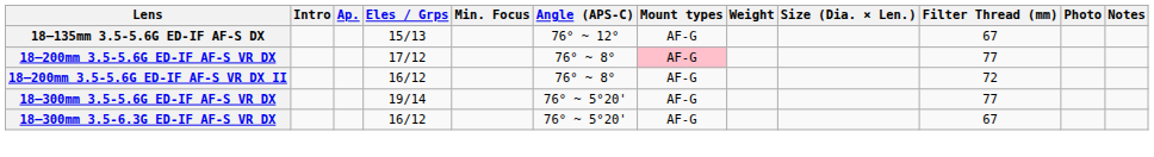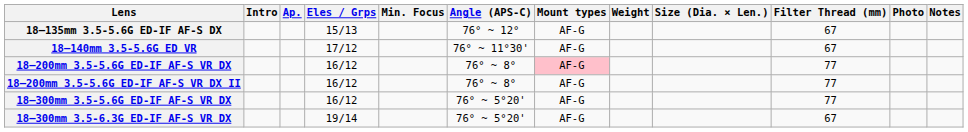 <table class="wikitable sortable" style="font-size:85%;text-align:center;">
 <tr>
 <th data-sort-type="text">Lens</th>
 <th data-sort-type="isoDate">Intro</th>
 <th data-sort-type="text"><a href='#'>Ap.</a></th>
 <th data-sort-type="number"><a href='#'>Eles / Grps</a></th>
 <th data-sort-type="number">Min. Focus</th>
 <th data-sort-type="number"><a href='#'>Angle</a> (APS-C)</th>
 <th data-sort-type="text">Mount types</th>
 <th data-sort-type="number">Weight</th>
 <th data-sort-type="number">Size (Dia. × Len.)</th>
 <th data-sort-type="number">Filter Thread (mm)</th>
 <th class="unsortable">Photo</th>
 <th class="unsortable">Notes</th>
 </tr>
 <tr>
 <th>18–135mm 3.5-5.6G ED-IF AF-S DX</th>
 <td></td>
 <td></td>
 <td>15/13</td>
 <td></td>
 <td>76° ~ 12°</td>
 <td>AF-G</td>
 <td></td>
 <td></td>
 <td>67</td>
 <td></td>
 <td style="font-size:90%;text-align:left;"></td>
 </tr>
 <tr>
+<th><a href='#'>18–140mm 3.5-5.6G ED VR</a></th>
+<td></td>
+<td></td>
+<td>17/12</td>
+<td></td>
+<td>76° ~ 11°30'</td>
+<td>AF-G</td>
+<td></td>
+<td></td>
+<td>67</td>
+<td></td>
+<td style="font-size:90%;text-align:left;"></td>
+</tr>
+<tr>
 <th><a href='#'>18–200mm 3.5-5.6G ED-IF AF-S VR DX</a></th>
 <td></td>
 <td></td>
-<td>17/12</td>
+<td>16/12</td>
 <td></td>
 <td>76° ~ 8°</td>
 <td style="background: pink;">AF-G</td>
 <td></td>
 <td></td>
 <td>77</td>
 <td></td>
 <td style="font-size:90%;text-align:left;"></td>
 </tr>
 <tr>
 <th><a href='#'>18–200mm 3.5-5.6G ED-IF AF-S VR DX II</a></th>
 <td></td>
 <td></td>
 <td>16/12</td>
 <td></td>
 <td>76° ~ 8°</td>
 <td>AF-G</td>
 <td></td>
 <td></td>
-<td>72</td>
+<td>77</td>
 <td></td>
 <td style="font-size:90%;text-align:left;"></td>
 </tr>
 <tr>
 <th><a href='#'>18–300mm 3.5-5.6G ED-IF AF-S VR DX</a></th>
 <td></td>
 <td></td>
-<td>19/14</td>
+<td>16/12</td>
 <td></td>
 <td>76° ~ 5°20'</td>
 <td>AF-G</td>
 <td></td>
 <td></td>
 <td>77</td>
 <td></td>
 <td style="font-size:90%;text-align:left;"></td>
 </tr>
 <tr>
 <th><a href='#'>18–300mm 3.5-6.3G ED-IF AF-S VR DX</a></th>
 <td></td>
 <td></td>
-<td>16/12</td>
+<td>19/14</td>
 <td></td>
 <td>76° ~ 5°20'</td>
 <td>AF-G</td>
 <td></td>
 <td></td>
 <td>67</td>
 <td></td>
 <td style="font-size:90%;text-align:left;"></td>
 </tr>
 </table>
